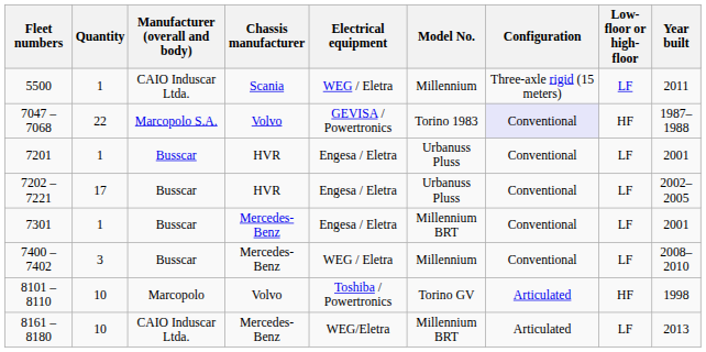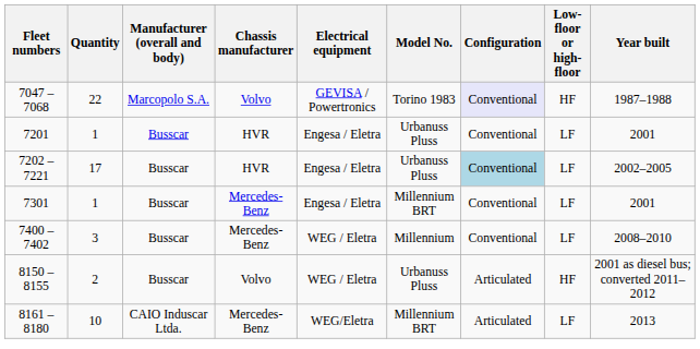 <table class="wikitable" style="text-align:center;">
 <tr style="background:#E0E0E0;">
 <th>Fleet numbers</th>
 <th>Quantity</th>
 <th>Manufacturer<br>(overall and body)</th>
 <th>Chassis<br> manufacturer</th>
 <th>Electrical equipment</th>
 <th>Model No.</th>
 <th>Configuration</th>
 <th>Low-floor or<br> high-floor</th>
 <th>Year built</th>
-</tr>
-<tr>
-<td>5500</td>
-<td>1</td>
-<td>CAIO Induscar Ltda.</td>
-<td><a href='#'>Scania</a></td>
-<td><a href='#'>WEG</a> / Eletra</td>
-<td>Millennium</td>
-<td>Three-axle <a href='#'>rigid</a> (15 meters)</td>
-<td><a href='#'>LF</a></td>
-<td>2011</td>
 </tr>
 <tr>
 <td>7047 – 7068</td>
 <td>22</td>
 <td><a href='#'>Marcopolo S.A.</a></td>
 <td><a href='#'>Volvo</a></td>
 <td><a href='#'>GEVISA</a> / Powertronics</td>
 <td>Torino 1983</td>
 <td style="background: lavender;">Conventional</td>
 <td>HF</td>
 <td>1987–1988</td>
 </tr>
 <tr>
 <td>7201</td>
 <td>1</td>
 <td><a href='#'>Busscar</a></td>
 <td>HVR</td>
 <td>Engesa / Eletra</td>
 <td>Urbanuss Pluss</td>
 <td>Conventional</td>
 <td>LF</td>
 <td>2001</td>
 </tr>
 <tr>
 <td>7202 – 7221</td>
 <td>17</td>
 <td>Busscar</td>
 <td>HVR</td>
 <td>Engesa / Eletra</td>
 <td>Urbanuss Pluss</td>
-<td>Conventional</td>
+<td style="background: lightblue;">Conventional</td>
 <td>LF</td>
 <td>2002–2005</td>
 </tr>
 <tr>
 <td>7301</td>
 <td>1</td>
 <td>Busscar</td>
 <td><a href='#'>Mercedes-Benz</a></td>
 <td>Engesa / Eletra</td>
 <td>Millennium BRT</td>
 <td>Conventional</td>
 <td>LF</td>
 <td>2001</td>
 </tr>
 <tr>
 <td>7400 – 7402</td>
 <td>3</td>
 <td>Busscar</td>
 <td>Mercedes-Benz</td>
 <td>WEG / Eletra</td>
 <td>Millennium</td>
 <td>Conventional</td>
 <td>LF</td>
 <td>2008–2010</td>
 </tr>
 <tr>
-<td>8101 – 8110</td>
-<td>10</td>
-<td>Marcopolo</td>
+<td>8150 – 8155</td>
+<td>2</td>
+<td>Busscar</td>
 <td>Volvo</td>
-<td><a href='#'>Toshiba</a> / Powertronics</td>
-<td>Torino GV</td>
-<td><a href='#'>Articulated</a></td>
+<td>WEG / Eletra</td>
+<td>Urbanuss Pluss</td>
+<td>Articulated</td>
 <td>HF</td>
-<td>1998</td>
+<td>2001 as diesel bus; converted 2011–2012</td>
 </tr>
 <tr>
 <td>8161 – 8180</td>
 <td>10</td>
 <td>CAIO Induscar Ltda.</td>
 <td>Mercedes-Benz</td>
 <td>WEG/Eletra</td>
 <td>Millennium BRT</td>
 <td>Articulated</td>
 <td>LF</td>
 <td>2013</td>
 </tr>
 </table>
